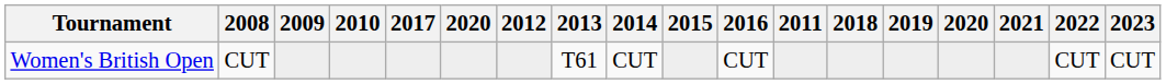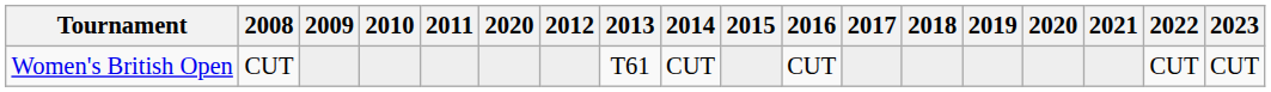 <table class="wikitable" style="font-size:95%;text-align:center;">
 <tr>
 <th>Tournament</th>
 <th>2008</th>
 <th>2009</th>
 <th>2010</th>
-<th>2017</th>
+<th>2011</th>
 <th>2020</th>
 <th>2012</th>
 <th>2013</th>
 <th>2014</th>
 <th>2015</th>
 <th>2016</th>
-<th>2011</th>
+<th>2017</th>
 <th>2018</th>
 <th>2019</th>
 <th>2020</th>
 <th>2021</th>
 <th>2022</th>
 <th>2023</th>
 </tr>
 <tr>
 <td align=left><a href='#'>Women's British Open</a></td>
 <td>CUT</td>
 <td style="background:#eeeeee;"></td>
 <td style="background:#eeeeee;"></td>
 <td style="background:#eeeeee;"></td>
 <td style="background:#eeeeee;"></td>
 <td style="background:#eeeeee;"></td>
 <td>T61</td>
 <td>CUT</td>
 <td style="background:#eeeeee;"></td>
 <td>CUT</td>
 <td style="background:#eeeeee;"></td>
 <td style="background:#eeeeee;"></td>
 <td style="background:#eeeeee;"></td>
 <td style="background:#eeeeee;"></td>
 <td style="background:#eeeeee;"></td>
 <td>CUT</td>
 <td>CUT</td>
 </tr>
 </table>
